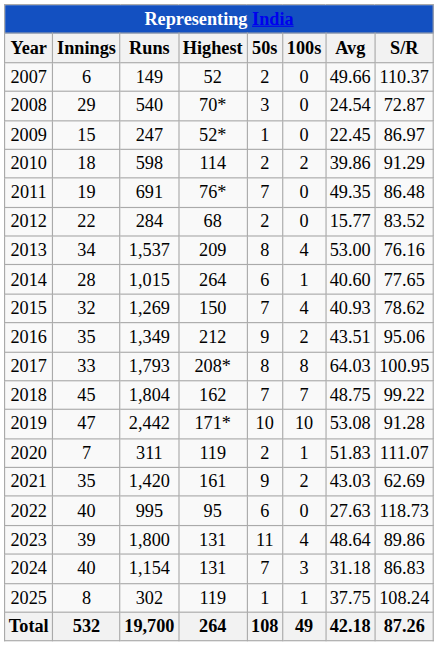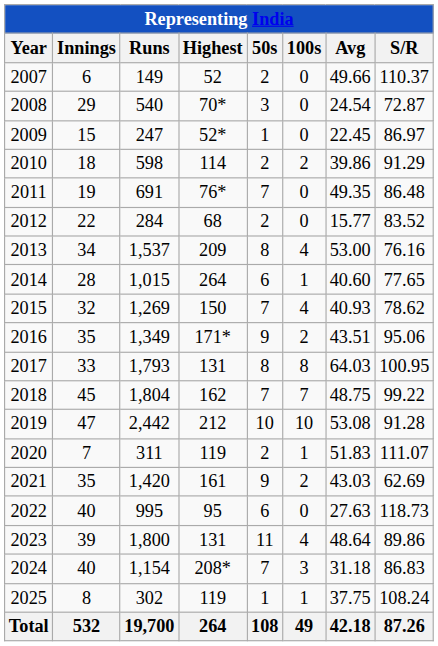 <table class="wikitable" style="text-align:center;">
 <tr>
 <th colspan=11 style="background:#1350C1; color:#FFFFFF">Representing <a href='#'><span>India</span></a></th>
 </tr>
 <tr>
 <th>Year</th>
 <th>Innings</th>
 <th>Runs</th>
 <th>Highest</th>
 <th>50s</th>
 <th>100s</th>
 <th>Avg</th>
 <th>S/R</th>
 </tr>
 <tr>
 <td>2007</td>
 <td>6</td>
 <td>149</td>
 <td>52</td>
 <td>2</td>
 <td>0</td>
 <td>49.66</td>
 <td>110.37</td>
 </tr>
 <tr>
 <td>2008</td>
 <td>29</td>
 <td>540</td>
 <td>70*</td>
 <td>3</td>
 <td>0</td>
 <td>24.54</td>
 <td>72.87</td>
 </tr>
 <tr>
 <td>2009</td>
 <td>15</td>
 <td>247</td>
 <td>52*</td>
 <td>1</td>
 <td>0</td>
 <td>22.45</td>
 <td>86.97</td>
 </tr>
 <tr>
 <td>2010</td>
 <td>18</td>
 <td>598</td>
 <td>114</td>
 <td>2</td>
 <td>2</td>
 <td>39.86</td>
 <td>91.29</td>
 </tr>
 <tr>
 <td>2011</td>
 <td>19</td>
 <td>691</td>
 <td>76*</td>
 <td>7</td>
 <td>0</td>
 <td>49.35</td>
 <td>86.48</td>
 </tr>
 <tr>
 <td>2012</td>
 <td>22</td>
 <td>284</td>
 <td>68</td>
 <td>2</td>
 <td>0</td>
 <td>15.77</td>
 <td>83.52</td>
 </tr>
 <tr>
 <td>2013</td>
 <td>34</td>
 <td>1,537</td>
 <td>209</td>
 <td>8</td>
 <td>4</td>
 <td>53.00</td>
 <td>76.16</td>
 </tr>
 <tr>
 <td>2014</td>
 <td>28</td>
 <td>1,015</td>
 <td>264</td>
 <td>6</td>
 <td>1</td>
 <td>40.60</td>
 <td>77.65</td>
 </tr>
 <tr>
 <td>2015</td>
 <td>32</td>
 <td>1,269</td>
 <td>150</td>
 <td>7</td>
 <td>4</td>
 <td>40.93</td>
 <td>78.62</td>
 </tr>
 <tr>
 <td>2016</td>
 <td>35</td>
 <td>1,349</td>
-<td>212</td>
+<td>171*</td>
 <td>9</td>
 <td>2</td>
 <td>43.51</td>
 <td>95.06</td>
 </tr>
 <tr>
 <td>2017</td>
 <td>33</td>
 <td>1,793</td>
-<td>208*</td>
+<td>131</td>
 <td>8</td>
 <td>8</td>
 <td>64.03</td>
 <td>100.95</td>
 </tr>
 <tr>
 <td>2018</td>
 <td>45</td>
 <td>1,804</td>
 <td>162</td>
 <td>7</td>
 <td>7</td>
 <td>48.75</td>
 <td>99.22</td>
 </tr>
 <tr>
 <td>2019</td>
 <td>47</td>
 <td>2,442</td>
-<td>171*</td>
+<td>212</td>
 <td>10</td>
 <td>10</td>
 <td>53.08</td>
 <td>91.28</td>
 </tr>
 <tr>
 <td>2020</td>
 <td>7</td>
 <td>311</td>
 <td>119</td>
 <td>2</td>
 <td>1</td>
 <td>51.83</td>
 <td>111.07</td>
 </tr>
 <tr>
 <td>2021</td>
 <td>35</td>
 <td>1,420</td>
 <td>161</td>
 <td>9</td>
 <td>2</td>
 <td>43.03</td>
 <td>62.69</td>
 </tr>
 <tr>
 <td>2022</td>
 <td>40</td>
 <td>995</td>
 <td>95</td>
 <td>6</td>
 <td>0</td>
 <td>27.63</td>
 <td>118.73</td>
 </tr>
 <tr>
 <td>2023</td>
 <td>39</td>
 <td>1,800</td>
 <td>131</td>
 <td>11</td>
 <td>4</td>
 <td>48.64</td>
 <td>89.86</td>
 </tr>
 <tr>
 <td>2024</td>
 <td>40</td>
 <td>1,154</td>
-<td>131</td>
+<td>208*</td>
 <td>7</td>
 <td>3</td>
 <td>31.18</td>
 <td>86.83</td>
 </tr>
 <tr>
 <td>2025</td>
 <td>8</td>
 <td>302</td>
 <td>119</td>
 <td>1</td>
 <td>1</td>
 <td>37.75</td>
 <td>108.24</td>
 </tr>
 <tr>
 <th>Total</th>
 <th>532</th>
 <th>19,700</th>
 <th>264</th>
 <th>108</th>
 <th>49</th>
 <th>42.18</th>
 <th>87.26</th>
 </tr>
 </table>
